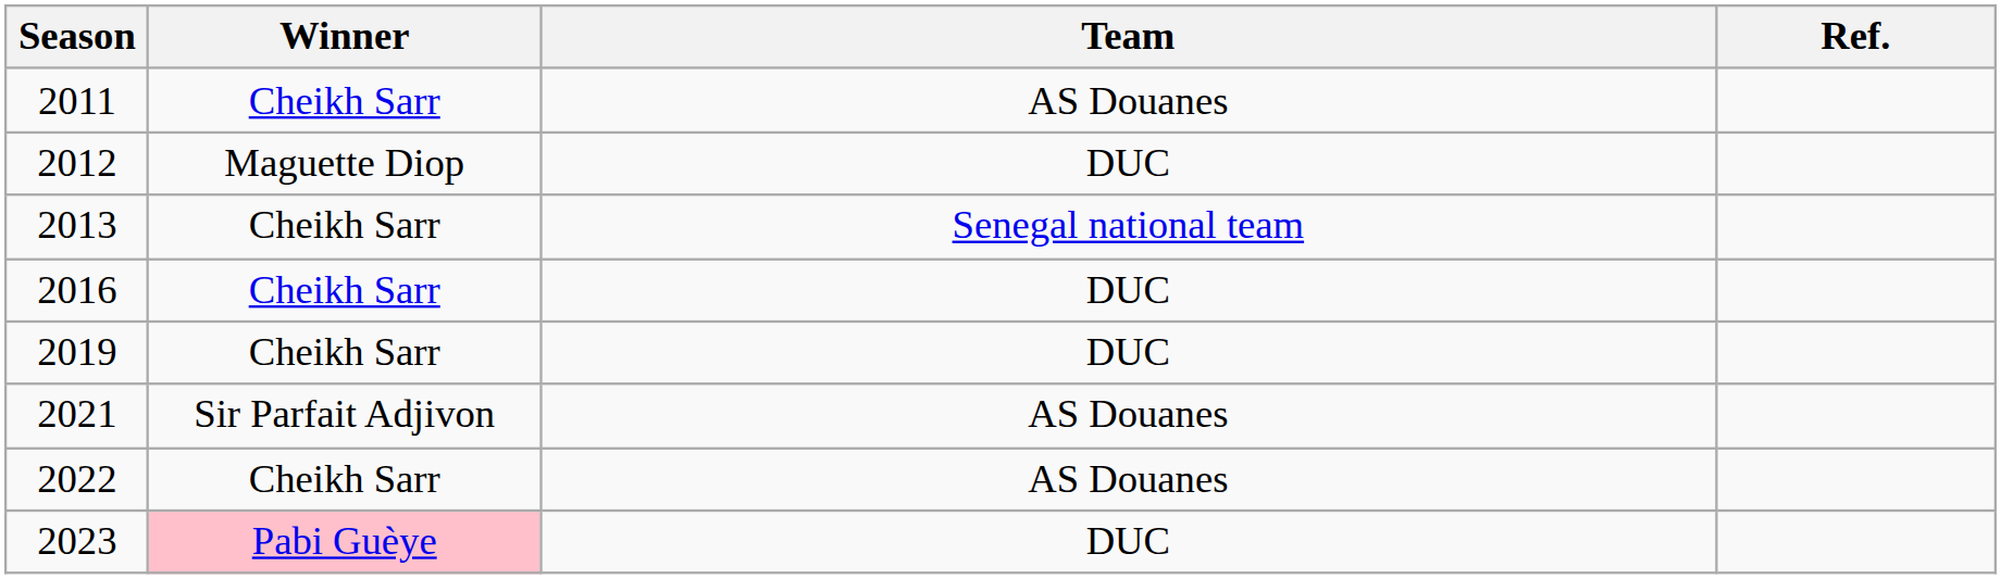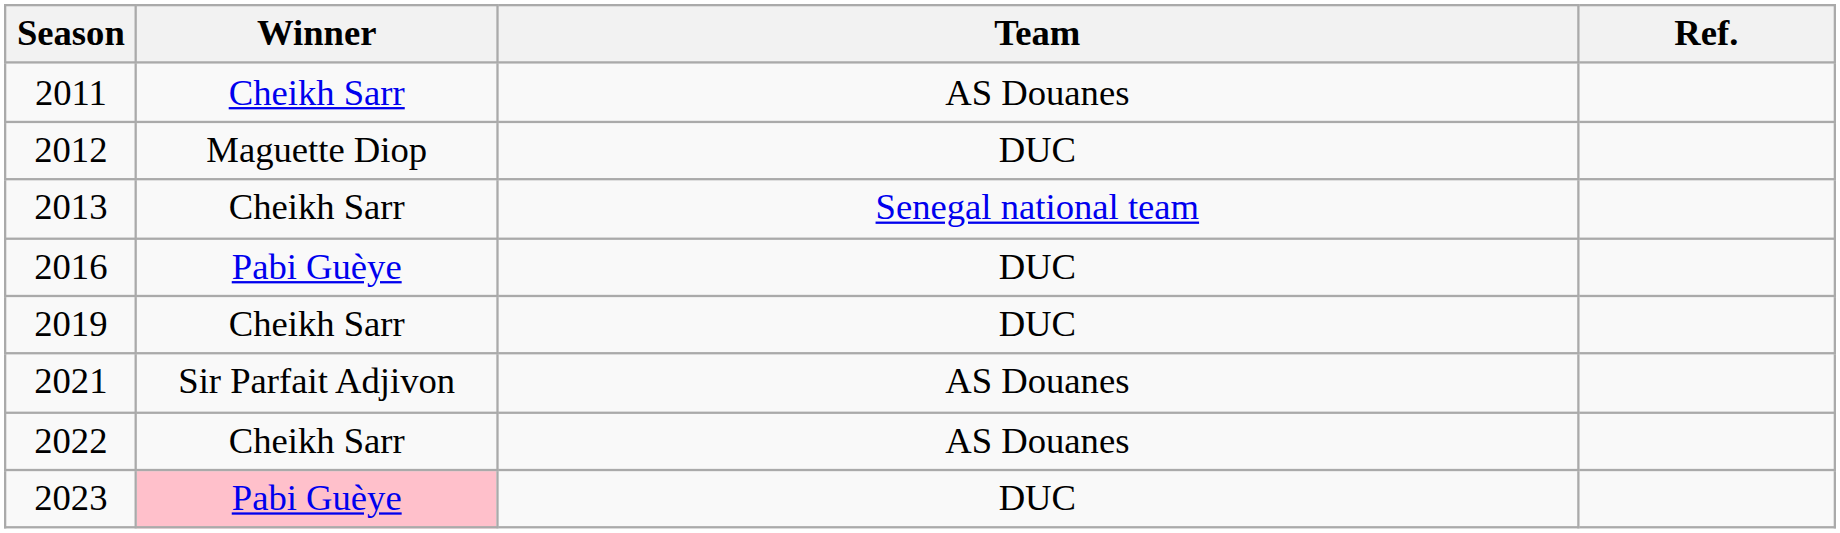 <table class="wikitable sortable" style="text-align:center;" width="800px">
 <tr>
 <th width="50">Season</th>
 <th width="150">Winner</th>
 <th>Team</th>
 <th>Ref.</th>
 </tr>
 <tr>
 <td>2011</td>
 <td><a href='#'>Cheikh Sarr</a></td>
 <td>AS Douanes</td>
 <td></td>
 </tr>
 <tr>
 <td>2012</td>
 <td>Maguette Diop</td>
 <td>DUC</td>
 <td></td>
 </tr>
 <tr>
 <td>2013</td>
 <td>Cheikh Sarr</td>
 <td><a href='#'>Senegal national team</a></td>
 <td></td>
 </tr>
 <tr>
 <td>2016</td>
-<td><a href='#'>Cheikh Sarr</a></td>
+<td><a href='#'>Pabi Guèye</a></td>
 <td>DUC</td>
 <td></td>
 </tr>
 <tr>
 <td>2019</td>
 <td>Cheikh Sarr</td>
 <td>DUC</td>
 <td></td>
 </tr>
 <tr>
 <td>2021</td>
 <td>Sir Parfait Adjivon</td>
 <td>AS Douanes</td>
 <td></td>
 </tr>
 <tr>
 <td>2022</td>
 <td>Cheikh Sarr</td>
 <td>AS Douanes</td>
 <td></td>
 </tr>
 <tr>
 <td>2023</td>
 <td style="background: pink;"><a href='#'>Pabi Guèye</a></td>
 <td>DUC</td>
 <td></td>
 </tr>
 </table>
